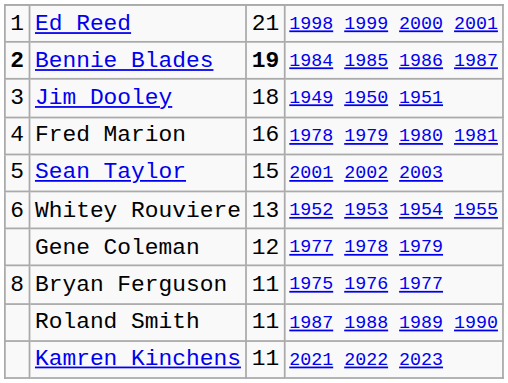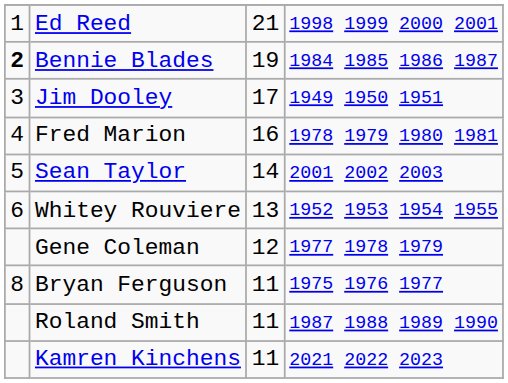 <table class="wikitable">
 <tr>
 </tr>
 <tr>
 <td>1</td>
 <td><a href='#'>Ed Reed</a></td>
 <td>21</td>
 <td style="font-size:80%;"><a href='#'>1998</a> <a href='#'>1999</a> <a href='#'>2000</a> <a href='#'>2001</a></td>
 </tr>
 <tr>
 <td><strong>2</strong></td>
 <td><a href='#'>Bennie Blades</a></td>
-<td><strong>19</strong></td>
+<td>19</td>
 <td style="font-size:80%;"><a href='#'>1984</a> <a href='#'>1985</a> <a href='#'>1986</a> <a href='#'>1987</a></td>
 </tr>
 <tr>
 <td>3</td>
 <td><a href='#'>Jim Dooley</a></td>
-<td>18</td>
+<td>17</td>
 <td style="font-size:80%;"><a href='#'>1949</a> <a href='#'>1950</a> <a href='#'>1951</a></td>
 </tr>
 <tr>
 <td>4</td>
 <td>Fred Marion</td>
 <td>16</td>
 <td style="font-size:80%;"><a href='#'>1978</a> <a href='#'>1979</a> <a href='#'>1980</a> <a href='#'>1981</a></td>
 </tr>
 <tr>
 <td>5</td>
 <td><a href='#'>Sean Taylor</a></td>
-<td>15</td>
+<td>14</td>
 <td style="font-size:80%;"><a href='#'>2001</a> <a href='#'>2002</a> <a href='#'>2003</a></td>
 </tr>
 <tr>
 <td>6</td>
 <td>Whitey Rouviere</td>
 <td>13</td>
 <td style="font-size:80%;"><a href='#'>1952</a> <a href='#'>1953</a> <a href='#'>1954</a> <a href='#'>1955</a></td>
 </tr>
 <tr>
 <td></td>
 <td>Gene Coleman</td>
 <td>12</td>
 <td style="font-size:80%;"><a href='#'>1977</a> <a href='#'>1978</a> <a href='#'>1979</a></td>
 </tr>
 <tr>
 <td>8</td>
 <td>Bryan Ferguson</td>
 <td>11</td>
 <td style="font-size:80%;"><a href='#'>1975</a> <a href='#'>1976</a> <a href='#'>1977</a></td>
 </tr>
 <tr>
 <td></td>
 <td>Roland Smith</td>
 <td>11</td>
 <td style="font-size:80%;"><a href='#'>1987</a> <a href='#'>1988</a> <a href='#'>1989</a> <a href='#'>1990</a></td>
 </tr>
 <tr>
 <td></td>
 <td><a href='#'>Kamren Kinchens</a></td>
 <td>11</td>
 <td style="font-size:80%;"><a href='#'>2021</a> <a href='#'>2022</a> <a href='#'>2023</a></td>
 </tr>
 </table>
